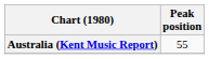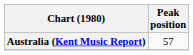 <table class="wikitable sortable plainrowheaders" style="text-align:center">
 <tr>
 <th>Chart (1980)</th>
 <th>Peak<br>position</th>
 </tr>
 <tr>
 <th scope="row">Australia (<a href='#'>Kent Music Report</a>)</th>
-<td align="center">55</td>
+<td align="center">57</td>
 </tr>
 <tr>
 </tr>
 <tr>
 </tr>
 <tr>
 </tr>
 <tr>
 </tr>
 <tr>
 </tr>
 </table>
